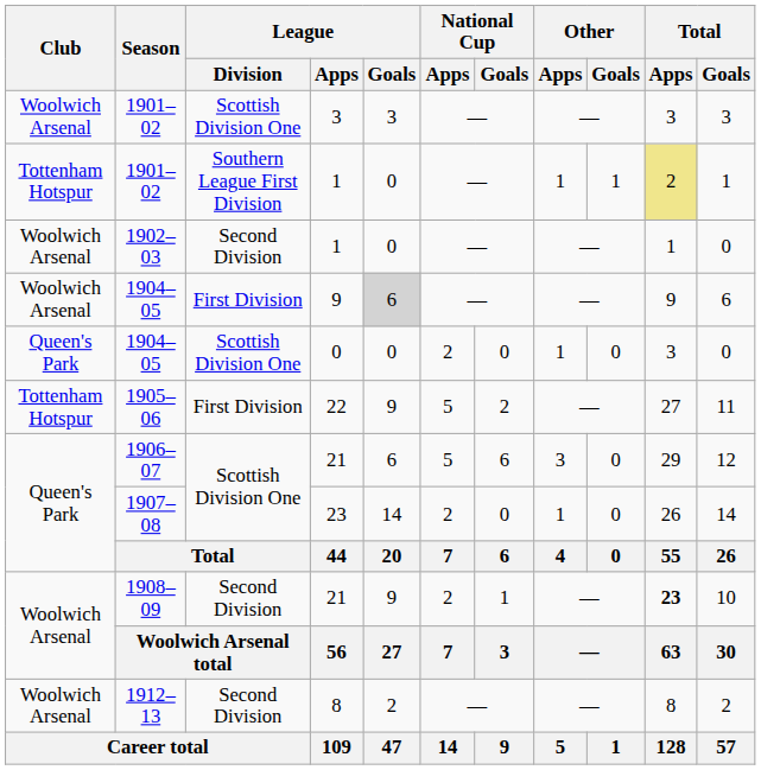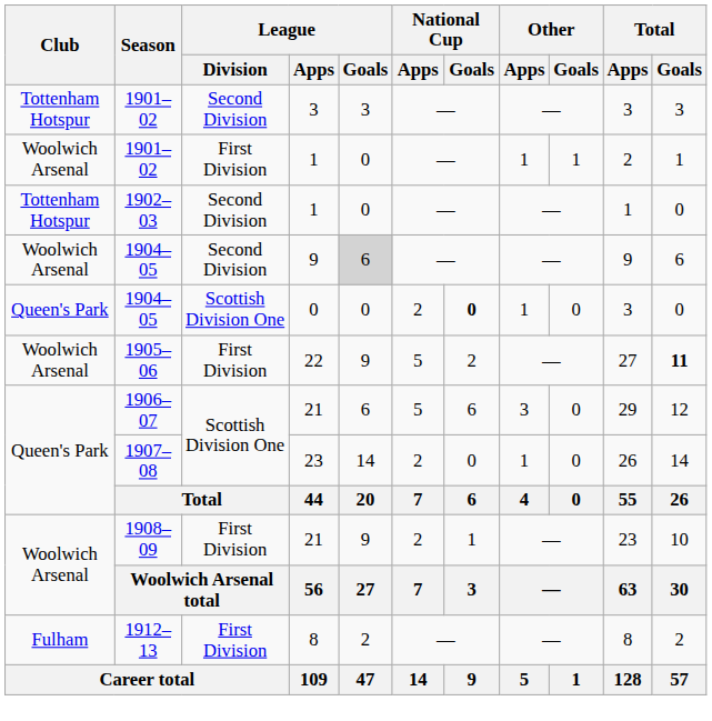 <table class="wikitable" style="text-align: center">
 <tr>
 <th rowspan="2">Club</th>
 <th rowspan="2">Season</th>
 <th colspan="3">League</th>
 <th colspan="2">National Cup</th>
 <th colspan="2">Other</th>
 <th colspan="2">Total</th>
 </tr>
 <tr>
 <th>Division</th>
 <th>Apps</th>
 <th>Goals</th>
 <th>Apps</th>
 <th>Goals</th>
 <th>Apps</th>
 <th>Goals</th>
 <th>Apps</th>
 <th>Goals</th>
 </tr>
 <tr>
-<td><a href='#'>Woolwich Arsenal</a></td>
+<td><a href='#'>Tottenham Hotspur</a></td>
 <td><a href='#'>1901–02</a></td>
-<td><a href='#'>Scottish Division One</a></td>
+<td><a href='#'>Second Division</a></td>
 <td>3</td>
 <td>3</td>
 <td colspan="2">—</td>
 <td colspan="2">—</td>
 <td>3</td>
 <td>3</td>
 </tr>
 <tr>
-<td><a href='#'>Tottenham Hotspur</a></td>
+<td>Woolwich Arsenal</td>
 <td><a href='#'>1901–02</a></td>
-<td><a href='#'>Southern League First Division</a></td>
+<td>First Division</td>
 <td>1</td>
 <td>0</td>
 <td colspan="2">—</td>
 <td>1</td>
 <td>1</td>
-<td style="background: khaki;">2</td>
+<td>2</td>
 <td>1</td>
 </tr>
 <tr>
-<td>Woolwich Arsenal</td>
+<td><a href='#'>Tottenham Hotspur</a></td>
 <td><a href='#'>1902–03</a></td>
 <td>Second Division</td>
 <td>1</td>
 <td>0</td>
 <td colspan="2">—</td>
 <td colspan="2">—</td>
 <td>1</td>
 <td>0</td>
 </tr>
 <tr>
 <td>Woolwich Arsenal</td>
 <td><a href='#'>1904–05</a></td>
-<td><a href='#'>First Division</a></td>
+<td>Second Division</td>
 <td>9</td>
 <td style="background: lightgrey;">6</td>
 <td colspan="2">—</td>
 <td colspan="2">—</td>
 <td>9</td>
 <td>6</td>
 </tr>
 <tr>
 <td><a href='#'>Queen's Park</a></td>
 <td><a href='#'>1904–05</a></td>
 <td><a href='#'>Scottish Division One</a></td>
 <td>0</td>
 <td>0</td>
 <td>2</td>
-<td>0</td>
+<td><strong>0</strong></td>
 <td>1</td>
 <td>0</td>
 <td>3</td>
 <td>0</td>
 </tr>
 <tr>
-<td><a href='#'>Tottenham Hotspur</a></td>
+<td>Woolwich Arsenal</td>
 <td><a href='#'>1905–06</a></td>
 <td>First Division</td>
 <td>22</td>
 <td>9</td>
 <td>5</td>
 <td>2</td>
 <td colspan="2">—</td>
 <td>27</td>
-<td>11</td>
+<td><strong>11</strong></td>
 </tr>
 <tr>
 <td rowspan="3">Queen's Park</td>
 <td><a href='#'>1906–07</a></td>
 <td rowspan="2">Scottish Division One</td>
 <td>21</td>
 <td>6</td>
 <td>5</td>
 <td>6</td>
 <td>3</td>
 <td>0</td>
 <td>29</td>
 <td>12</td>
 </tr>
 <tr>
 <td><a href='#'>1907–08</a></td>
 <td>23</td>
 <td>14</td>
 <td>2</td>
 <td>0</td>
 <td>1</td>
 <td>0</td>
 <td>26</td>
 <td>14</td>
 </tr>
 <tr>
 <th colspan="2">Total</th>
 <th>44</th>
 <th>20</th>
 <th>7</th>
 <th>6</th>
 <th>4</th>
 <th>0</th>
 <th>55</th>
 <th>26</th>
 </tr>
 <tr>
 <td rowspan="2">Woolwich Arsenal</td>
 <td><a href='#'>1908–09</a></td>
-<td>Second Division</td>
+<td>First Division</td>
 <td>21</td>
 <td>9</td>
 <td>2</td>
 <td>1</td>
 <td colspan="2">—</td>
-<td><strong>23</strong></td>
+<td>23</td>
 <td>10</td>
 </tr>
 <tr>
 <th colspan="2">Woolwich Arsenal total</th>
 <th>56</th>
 <th>27</th>
 <th>7</th>
 <th>3</th>
 <th colspan="2">—</th>
 <th>63</th>
 <th>30</th>
 </tr>
 <tr>
-<td>Woolwich Arsenal</td>
+<td><a href='#'>Fulham</a></td>
 <td><a href='#'>1912–13</a></td>
-<td>Second Division</td>
+<td><a href='#'>First Division</a></td>
 <td>8</td>
 <td>2</td>
 <td colspan="2">—</td>
 <td colspan="2">—</td>
 <td>8</td>
 <td>2</td>
 </tr>
 <tr>
 <th colspan="3">Career total</th>
 <th>109</th>
 <th>47</th>
 <th>14</th>
 <th>9</th>
 <th>5</th>
 <th>1</th>
 <th>128</th>
 <th>57</th>
 </tr>
 </table>
